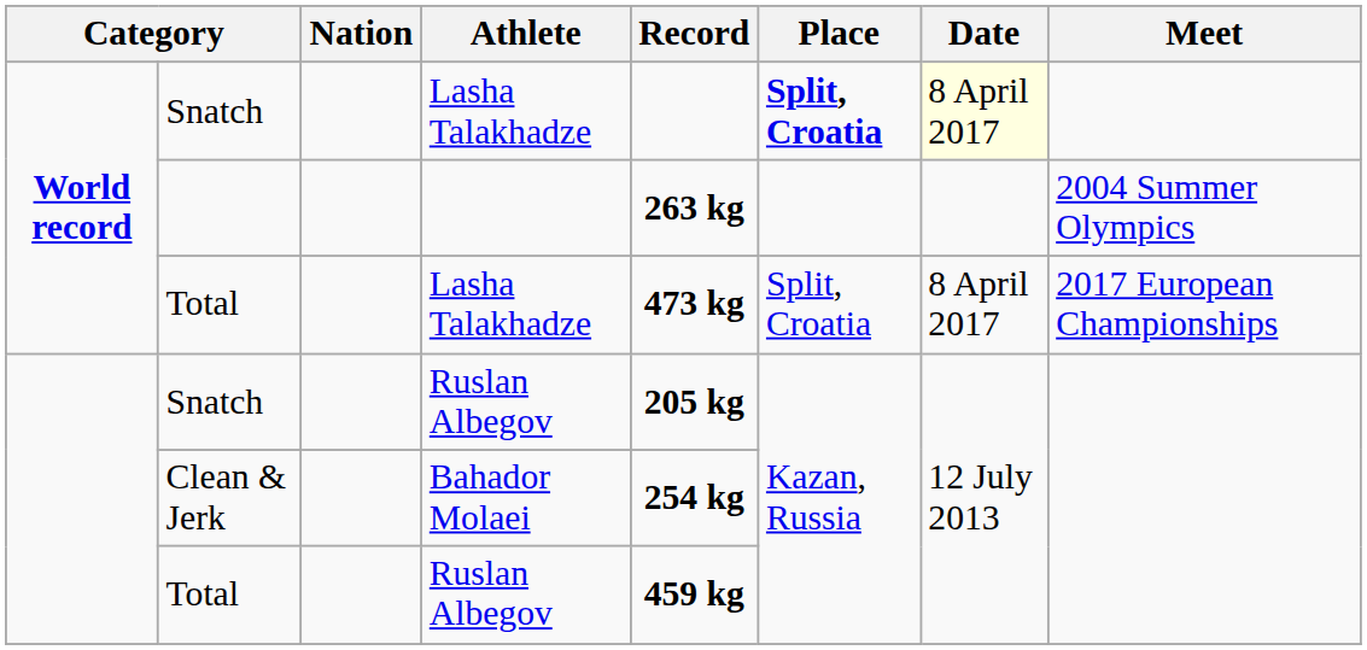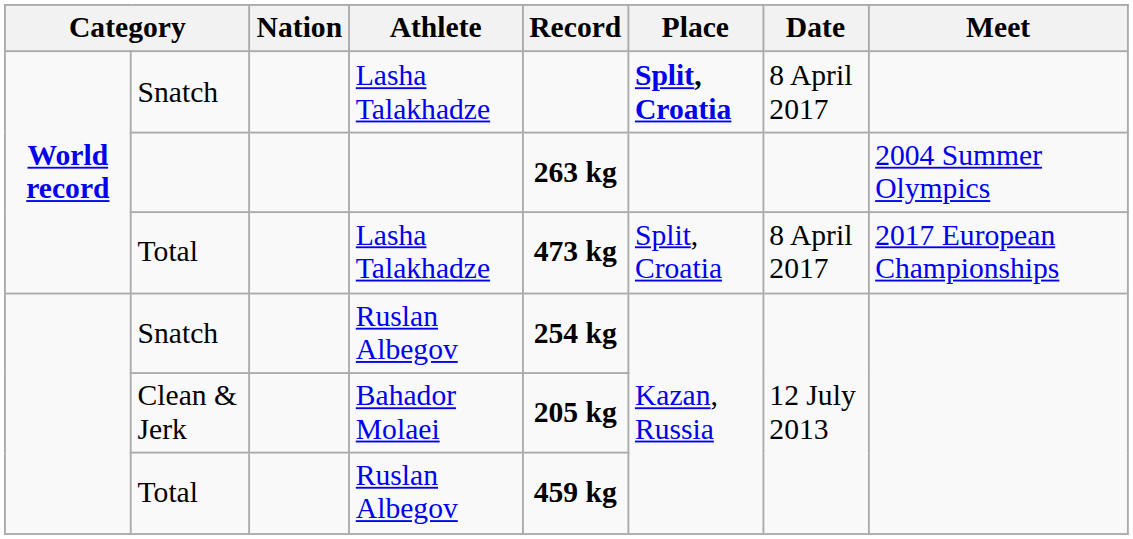 <table class="wikitable" style="text-align:center;">
 <tr>
 <th colspan="2">Category</th>
 <th>Nation</th>
 <th>Athlete</th>
 <th>Record</th>
 <th>Place</th>
 <th>Date</th>
 <th>Meet</th>
 </tr>
 <tr>
 <td rowspan="3"><strong><a href='#'>World record</a></strong></td>
 <td align="left">Snatch</td>
 <td align="left"></td>
 <td align="left"><a href='#'>Lasha Talakhadze</a></td>
 <td><strong></strong></td>
 <td align="left"><strong><a href='#'>Split</a>, <a href='#'>Croatia</a></strong></td>
-<td align="left" style="background: lightyellow;">8 April 2017</td>
+<td align="left">8 April 2017</td>
 <td align="left"></td>
 </tr>
 <tr>
 <td align="left"></td>
 <td align="left"></td>
 <td align="left"></td>
 <td><strong>263 kg</strong></td>
 <td align="left"></td>
 <td align="left"></td>
 <td align="left"><a href='#'>2004 Summer Olympics</a></td>
 </tr>
 <tr>
 <td align="left">Total</td>
 <td align="left"></td>
 <td align="left"><a href='#'>Lasha Talakhadze</a></td>
 <td><strong>473 kg</strong></td>
 <td align="left"><a href='#'>Split</a>, <a href='#'>Croatia</a></td>
 <td align="left">8 April 2017</td>
 <td align="left"><a href='#'>2017 European Championships</a></td>
 </tr>
 <tr>
 <td rowspan="3"><strong></strong></td>
 <td align="left">Snatch</td>
 <td align="left"></td>
 <td align="left"><a href='#'>Ruslan Albegov</a></td>
-<td><strong>205 kg</strong></td>
+<td><strong>254 kg</strong></td>
 <td align="left" rowspan="3"><a href='#'>Kazan</a>, <a href='#'>Russia</a></td>
 <td align="left" rowspan="3">12 July 2013</td>
 <td align="left" rowspan="3"></td>
 </tr>
 <tr>
 <td align="left">Clean & Jerk</td>
 <td align="left"></td>
 <td align="left"><a href='#'>Bahador Molaei</a></td>
-<td><strong>254 kg</strong></td>
+<td><strong>205 kg</strong></td>
 </tr>
 <tr>
 <td align="left">Total</td>
 <td align="left"></td>
 <td align="left"><a href='#'>Ruslan Albegov</a></td>
 <td><strong>459 kg</strong></td>
 </tr>
 </table>
